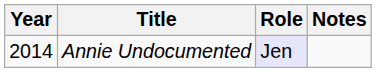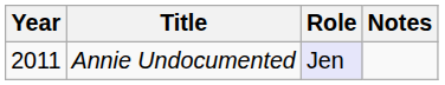 <table class="wikitable">
 <tr>
 <th>Year</th>
 <th>Title</th>
 <th>Role</th>
 <th>Notes</th>
 </tr>
 <tr>
-<td>2014</td>
+<td>2011</td>
 <td><em>Annie Undocumented</em></td>
 <td style="background: lavender;">Jen</td>
 <td></td>
 </tr>
 </table>
